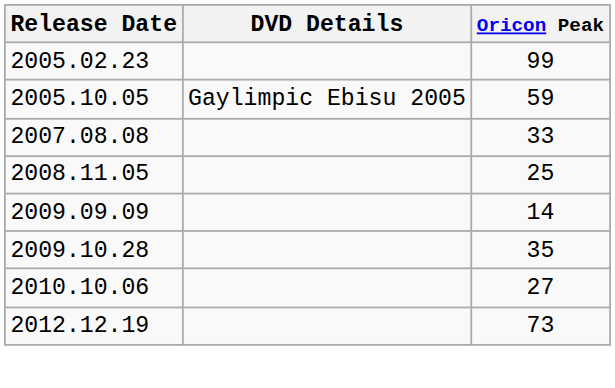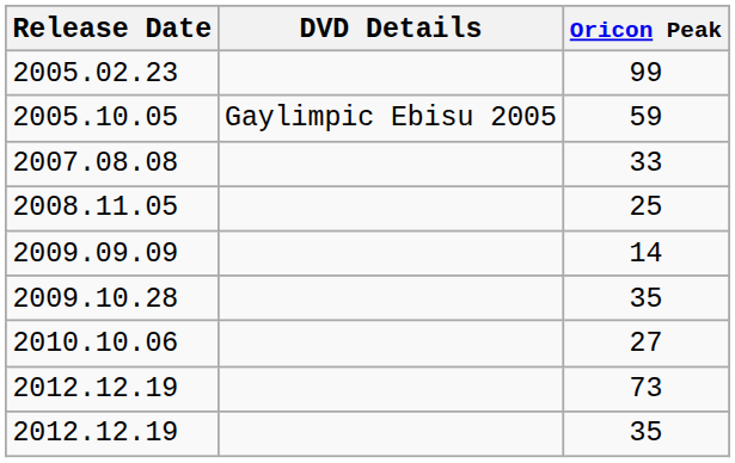 <table class="wikitable">
 <tr>
 <th>Release Date</th>
 <th>DVD Details</th>
 <th><small><a href='#'>Oricon</a> Peak</small></th>
 </tr>
 <tr>
 <td>2005.02.23</td>
 <td></td>
 <td style="text-align:center;">99</td>
 </tr>
 <tr>
 <td>2005.10.05</td>
 <td>Gaylimpic Ebisu 2005</td>
 <td style="text-align:center;">59</td>
 </tr>
 <tr>
 <td>2007.08.08</td>
 <td></td>
 <td style="text-align:center;">33</td>
 </tr>
 <tr>
 <td>2008.11.05</td>
 <td></td>
 <td style="text-align:center;">25</td>
 </tr>
 <tr>
 <td>2009.09.09</td>
 <td></td>
 <td style="text-align:center;">14</td>
 </tr>
 <tr>
 <td>2009.10.28</td>
 <td></td>
 <td style="text-align:center;">35</td>
 </tr>
 <tr>
 <td>2010.10.06</td>
 <td></td>
 <td style="text-align:center;">27</td>
 </tr>
 <tr>
 <td>2012.12.19</td>
 <td></td>
 <td style="text-align:center;">73</td>
 </tr>
+<tr>
+<td>2012.12.19</td>
+<td></td>
+<td style="text-align:center;">35</td>
+</tr>
 </table>
